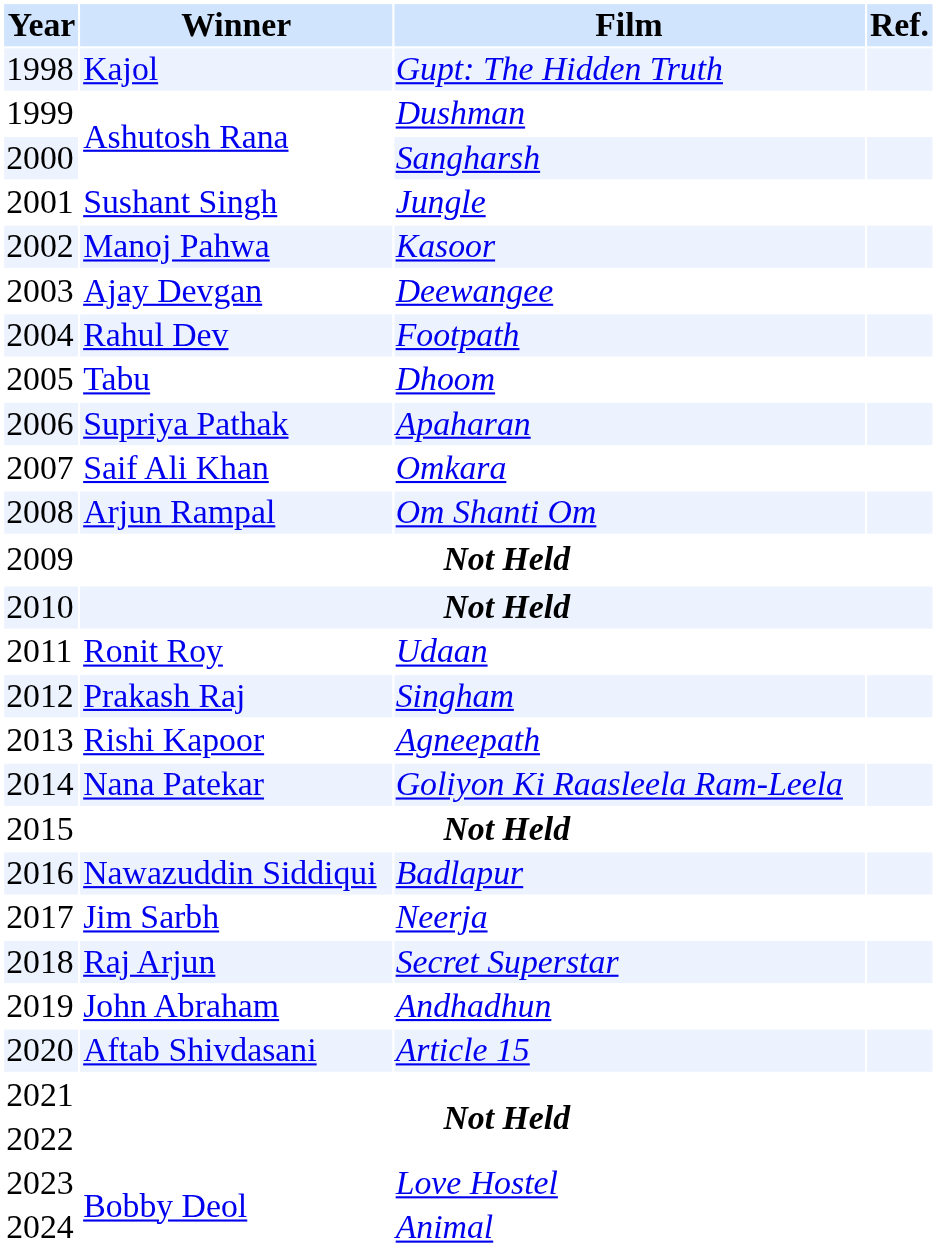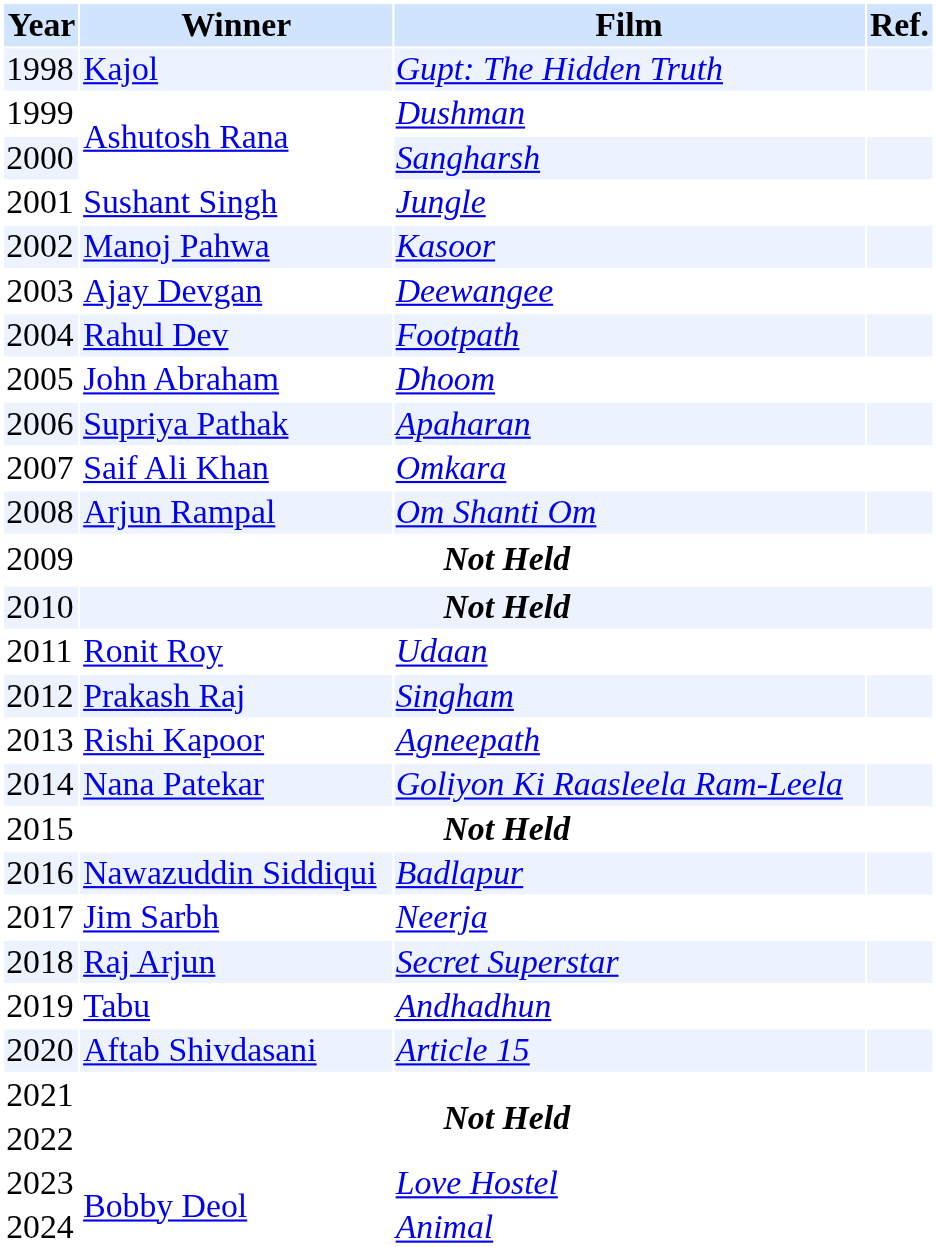 <table cellspacing="1" cellpadding="1" border="0" width="50%">
 <tr bgcolor="#d1e4fd">
 <th>Year</th>
 <th>Winner</th>
 <th>Film</th>
 <th>Ref.</th>
 </tr>
 <tr bgcolor=#edf3fe>
 <td>1998</td>
 <td><a href='#'>Kajol</a></td>
 <td><em><a href='#'>Gupt: The Hidden Truth</a></em></td>
 <td></td>
 </tr>
 <tr>
 <td>1999</td>
 <td rowspan="2"><a href='#'>Ashutosh Rana</a></td>
 <td><em><a href='#'>Dushman</a></em></td>
 <td></td>
 </tr>
 <tr bgcolor=#edf3fe>
 <td>2000</td>
 <td><em><a href='#'>Sangharsh</a></em></td>
 <td></td>
 </tr>
 <tr>
 <td>2001</td>
 <td><a href='#'>Sushant Singh</a></td>
 <td><em><a href='#'>Jungle</a></em></td>
 <td></td>
 </tr>
 <tr bgcolor=#edf3fe>
 <td>2002</td>
 <td><a href='#'>Manoj Pahwa</a></td>
 <td><em><a href='#'>Kasoor</a></em></td>
 <td></td>
 </tr>
 <tr>
 <td>2003</td>
 <td><a href='#'>Ajay Devgan</a></td>
 <td><em><a href='#'>Deewangee</a></em></td>
 <td></td>
 </tr>
 <tr bgcolor=#edf3fe>
 <td>2004</td>
 <td><a href='#'>Rahul Dev</a></td>
 <td><em><a href='#'>Footpath</a></em></td>
 <td></td>
 </tr>
 <tr>
 <td>2005</td>
-<td><a href='#'>Tabu</a></td>
+<td><a href='#'>John Abraham</a></td>
 <td><em><a href='#'>Dhoom</a></em></td>
 <td></td>
 </tr>
 <tr bgcolor=#edf3fe>
 <td>2006</td>
 <td><a href='#'>Supriya Pathak</a></td>
 <td><em><a href='#'>Apaharan</a></em></td>
 <td></td>
 </tr>
 <tr>
 <td>2007</td>
 <td><a href='#'>Saif Ali Khan</a></td>
 <td><em><a href='#'>Omkara</a></em></td>
 <td></td>
 </tr>
 <tr bgcolor=#edf3fe>
 <td>2008</td>
 <td><a href='#'>Arjun Rampal</a></td>
 <td><em><a href='#'>Om Shanti Om</a></em></td>
 <td></td>
 </tr>
 <tr bgcolor=#edf3fe>
 </tr>
 <tr>
 <td>2009</td>
 <td colspan="3" style="text-align:center;"><strong><em>Not Held</em></strong></td>
 </tr>
 <tr bgcolor = #edf3fe>
 </tr>
 <tr>
 </tr>
 <tr bgcolor=#edf3fe>
 <td>2010</td>
 <td colspan="3" style="text-align:center;"><strong><em>Not Held</em></strong></td>
 </tr>
 <tr>
 <td>2011</td>
 <td><a href='#'>Ronit Roy</a></td>
 <td><em><a href='#'>Udaan</a></em></td>
 <td></td>
 </tr>
 <tr bgcolor=#edf3fe>
 <td>2012</td>
 <td><a href='#'>Prakash Raj</a></td>
 <td><em><a href='#'>Singham</a></em></td>
 <td></td>
 </tr>
 <tr>
 <td>2013</td>
 <td><a href='#'>Rishi Kapoor</a></td>
 <td><em><a href='#'>Agneepath</a></em></td>
 <td></td>
 </tr>
 <tr bgcolor=#edf3fe>
 <td>2014</td>
 <td><a href='#'>Nana Patekar</a></td>
 <td><em><a href='#'>Goliyon Ki Raasleela Ram-Leela</a></em></td>
 <td></td>
 </tr>
 <tr>
 <td>2015</td>
 <td colspan="3" style="text-align:center;"><strong><em>Not Held</em></strong></td>
 </tr>
 <tr bgcolor=#edf3fe>
 <td>2016</td>
 <td><a href='#'>Nawazuddin Siddiqui</a></td>
 <td><em><a href='#'>Badlapur</a></em></td>
 <td></td>
 </tr>
 <tr>
 <td>2017</td>
 <td><a href='#'>Jim Sarbh</a></td>
 <td><em><a href='#'>Neerja</a></em></td>
 <td></td>
 </tr>
 <tr bgcolor=#edf3fe>
 <td>2018</td>
 <td><a href='#'>Raj Arjun</a></td>
 <td><em><a href='#'>Secret Superstar</a></em></td>
 <td></td>
 </tr>
 <tr>
 <td>2019</td>
-<td><a href='#'>John Abraham</a></td>
+<td><a href='#'>Tabu</a></td>
 <td><em><a href='#'>Andhadhun</a></em></td>
 <td></td>
 </tr>
 <tr bgcolor=#edf3fe>
 <td>2020</td>
 <td><a href='#'>Aftab Shivdasani</a></td>
 <td><a href='#'><em>Article 15</em></a></td>
 <td></td>
 </tr>
 <tr>
 <td>2021</td>
 <td colspan="3" rowspan="2" style="text-align:center;"><strong><em>Not Held</em></strong></td>
 </tr>
 <tr>
 <td>2022</td>
 </tr>
 <tr>
 <td>2023</td>
 <td rowspan="2"><a href='#'>Bobby Deol</a></td>
 <td><em><a href='#'>Love Hostel</a></em></td>
 <td></td>
 </tr>
 <tr>
 <td>2024</td>
 <td><em><a href='#'>Animal</a></em></td>
 <td></td>
 </tr>
 <tr bgcolor=#edf3fe>
 </tr>
 </table>
